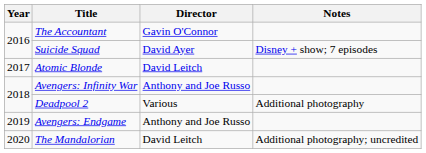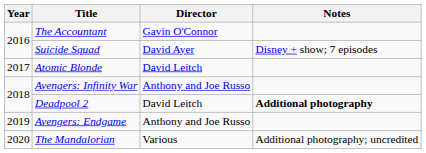 <table class="wikitable sortable" border="1">
 <tr>
 <th>Year</th>
 <th>Title</th>
 <th>Director</th>
 <th>Notes</th>
 </tr>
 <tr>
 <td rowspan="2">2016</td>
 <td><em><a href='#'>The Accountant</a></em></td>
 <td><a href='#'>Gavin O'Connor</a></td>
 <td></td>
 </tr>
 <tr>
 <td><em><a href='#'>Suicide Squad</a></em></td>
 <td><a href='#'>David Ayer</a></td>
 <td><a href='#'>Disney +</a> show; 7 episodes</td>
 </tr>
 <tr>
 <td>2017</td>
 <td><em><a href='#'>Atomic Blonde</a></em></td>
 <td><a href='#'>David Leitch</a></td>
 <td></td>
 </tr>
 <tr>
 <td rowspan="2">2018</td>
 <td><em><a href='#'>Avengers: Infinity War</a></em></td>
 <td><a href='#'>Anthony and Joe Russo</a></td>
 <td></td>
 </tr>
 <tr>
 <td><em><a href='#'>Deadpool 2</a></em></td>
-<td>Various</td>
-<td>Additional photography</td>
+<td>David Leitch</td>
+<td><strong>Additional photography</strong></td>
 </tr>
 <tr>
 <td>2019</td>
 <td><em><a href='#'>Avengers: Endgame</a></em></td>
 <td>Anthony and Joe Russo</td>
 <td></td>
 </tr>
 <tr>
 <td>2020</td>
 <td><em><a href='#'>The Mandalorian</a></em></td>
-<td>David Leitch</td>
+<td>Various</td>
 <td>Additional photography; uncredited</td>
 </tr>
 </table>
